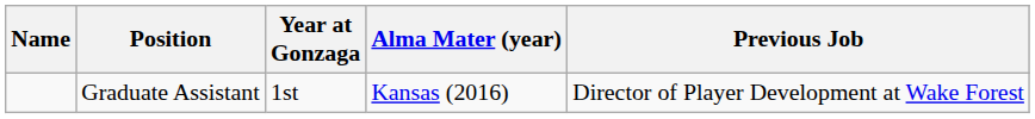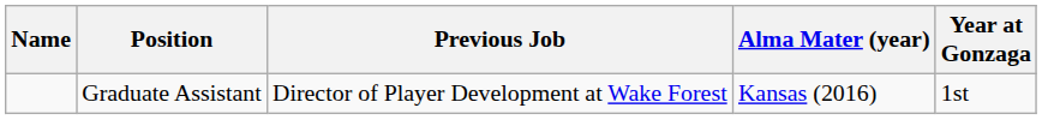 <table class="wikitable sortable" style="font-size:90%;" border="1">
 <tr>
 <th>Name</th>
 <th>Position</th>
+<th ! class="unsortable">Previous Job</th>
+<th><a href='#'>Alma Mater</a> (year)</th>
 <th>Year at<br>Gonzaga</th>
-<th><a href='#'>Alma Mater</a> (year)</th>
-<th ! class="unsortable">Previous Job</th>
 </tr>
 <tr>
 <td></td>
 <td>Graduate Assistant</td>
+<td>Director of Player Development at <a href='#'>Wake Forest</a></td>
+<td><a href='#'>Kansas</a> (2016)</td>
 <td>1st</td>
-<td><a href='#'>Kansas</a> (2016)</td>
-<td>Director of Player Development at <a href='#'>Wake Forest</a></td>
 </tr>
 </table>
